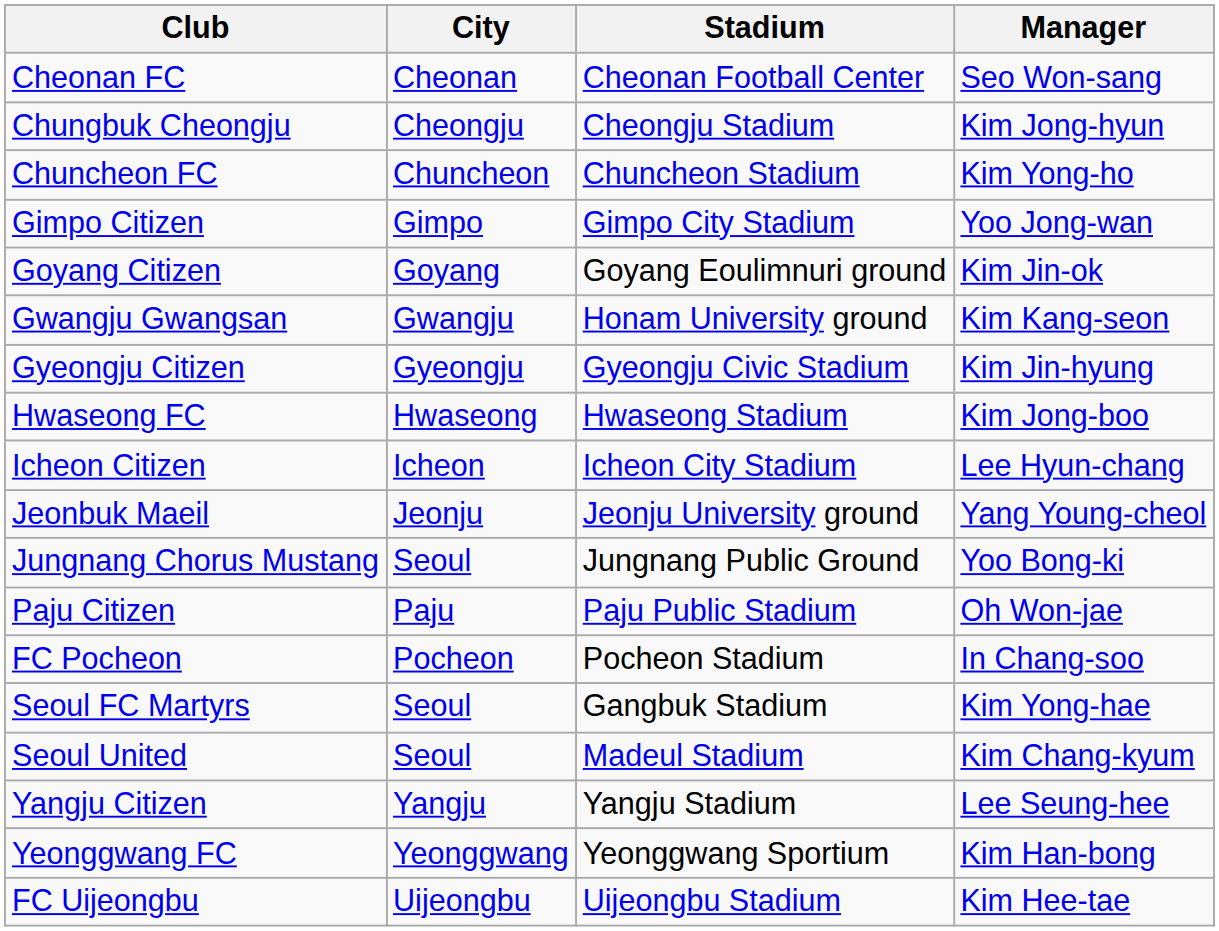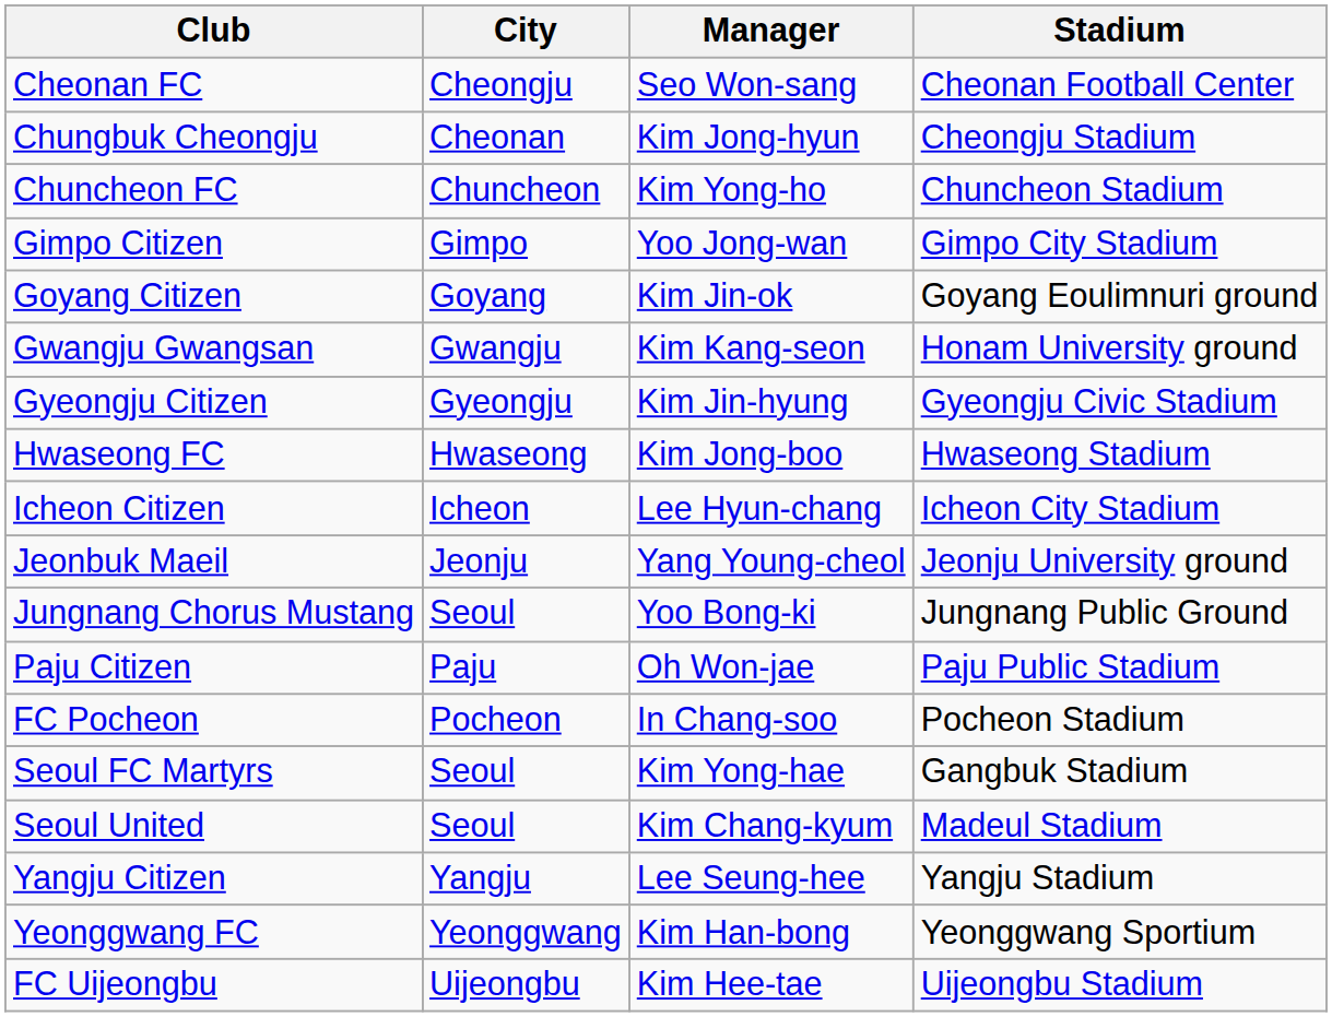 <table class="wikitable sortable" style="text-align: left;">
 <tr>
 <th>Club</th>
 <th>City</th>
+<th>Manager</th>
 <th>Stadium</th>
-<th>Manager</th>
 </tr>
 <tr>
 <td><a href='#'>Cheonan FC</a></td>
-<td><a href='#'>Cheonan</a></td>
+<td><a href='#'>Cheongju</a></td>
+<td> <a href='#'>Seo Won-sang</a></td>
 <td><a href='#'>Cheonan Football Center</a></td>
-<td> <a href='#'>Seo Won-sang</a></td>
 </tr>
 <tr>
 <td><a href='#'>Chungbuk Cheongju</a></td>
-<td><a href='#'>Cheongju</a></td>
+<td><a href='#'>Cheonan</a></td>
+<td> <a href='#'>Kim Jong-hyun</a></td>
 <td><a href='#'>Cheongju Stadium</a></td>
-<td> <a href='#'>Kim Jong-hyun</a></td>
 </tr>
 <tr>
 <td><a href='#'>Chuncheon FC</a></td>
 <td><a href='#'>Chuncheon</a></td>
+<td> <a href='#'>Kim Yong-ho</a></td>
 <td><a href='#'>Chuncheon Stadium</a></td>
-<td> <a href='#'>Kim Yong-ho</a></td>
 </tr>
 <tr>
 <td><a href='#'>Gimpo Citizen</a></td>
 <td><a href='#'>Gimpo</a></td>
+<td> <a href='#'>Yoo Jong-wan</a></td>
 <td><a href='#'>Gimpo City Stadium</a></td>
-<td> <a href='#'>Yoo Jong-wan</a></td>
 </tr>
 <tr>
 <td><a href='#'>Goyang Citizen</a></td>
 <td><a href='#'>Goyang</a></td>
+<td> <a href='#'>Kim Jin-ok</a></td>
 <td>Goyang Eoulimnuri ground</td>
-<td> <a href='#'>Kim Jin-ok</a></td>
 </tr>
 <tr>
 <td><a href='#'>Gwangju Gwangsan</a></td>
 <td><a href='#'>Gwangju</a></td>
+<td> <a href='#'>Kim Kang-seon</a></td>
 <td><a href='#'>Honam University</a> ground</td>
-<td> <a href='#'>Kim Kang-seon</a></td>
 </tr>
 <tr>
 <td><a href='#'>Gyeongju Citizen</a></td>
 <td><a href='#'>Gyeongju</a></td>
+<td> <a href='#'>Kim Jin-hyung</a></td>
 <td><a href='#'>Gyeongju Civic Stadium</a></td>
-<td> <a href='#'>Kim Jin-hyung</a></td>
 </tr>
 <tr>
 <td><a href='#'>Hwaseong FC</a></td>
 <td><a href='#'>Hwaseong</a></td>
+<td> <a href='#'>Kim Jong-boo</a></td>
 <td><a href='#'>Hwaseong Stadium</a></td>
-<td> <a href='#'>Kim Jong-boo</a></td>
 </tr>
 <tr>
 <td><a href='#'>Icheon Citizen</a></td>
 <td><a href='#'>Icheon</a></td>
+<td> <a href='#'>Lee Hyun-chang</a></td>
 <td><a href='#'>Icheon City Stadium</a></td>
-<td> <a href='#'>Lee Hyun-chang</a></td>
 </tr>
 <tr>
 <td><a href='#'>Jeonbuk Maeil</a></td>
 <td><a href='#'>Jeonju</a></td>
+<td> <a href='#'>Yang Young-cheol</a></td>
 <td><a href='#'>Jeonju University</a> ground</td>
-<td> <a href='#'>Yang Young-cheol</a></td>
 </tr>
 <tr>
 <td><a href='#'>Jungnang Chorus Mustang</a></td>
 <td><a href='#'>Seoul</a></td>
+<td> <a href='#'>Yoo Bong-ki</a></td>
 <td>Jungnang Public Ground</td>
-<td> <a href='#'>Yoo Bong-ki</a></td>
 </tr>
 <tr>
 <td><a href='#'>Paju Citizen</a></td>
 <td><a href='#'>Paju</a></td>
+<td> <a href='#'>Oh Won-jae</a></td>
 <td><a href='#'>Paju Public Stadium</a></td>
-<td> <a href='#'>Oh Won-jae</a></td>
 </tr>
 <tr>
 <td><a href='#'>FC Pocheon</a></td>
 <td><a href='#'>Pocheon</a></td>
+<td> <a href='#'>In Chang-soo</a></td>
 <td>Pocheon Stadium</td>
-<td> <a href='#'>In Chang-soo</a></td>
 </tr>
 <tr>
 <td><a href='#'>Seoul FC Martyrs</a></td>
 <td><a href='#'>Seoul</a></td>
+<td> <a href='#'>Kim Yong-hae</a></td>
 <td>Gangbuk Stadium</td>
-<td> <a href='#'>Kim Yong-hae</a></td>
 </tr>
 <tr>
 <td><a href='#'>Seoul United</a></td>
 <td><a href='#'>Seoul</a></td>
+<td> <a href='#'>Kim Chang-kyum</a></td>
 <td><a href='#'>Madeul Stadium</a></td>
-<td> <a href='#'>Kim Chang-kyum</a></td>
 </tr>
 <tr>
 <td><a href='#'>Yangju Citizen</a></td>
 <td><a href='#'>Yangju</a></td>
+<td> <a href='#'>Lee Seung-hee</a></td>
 <td>Yangju Stadium</td>
-<td> <a href='#'>Lee Seung-hee</a></td>
 </tr>
 <tr>
 <td><a href='#'>Yeonggwang FC</a></td>
 <td><a href='#'>Yeonggwang</a></td>
+<td> <a href='#'>Kim Han-bong</a></td>
 <td>Yeonggwang Sportium</td>
-<td> <a href='#'>Kim Han-bong</a></td>
 </tr>
 <tr>
 <td><a href='#'>FC Uijeongbu</a></td>
 <td><a href='#'>Uijeongbu</a></td>
+<td> <a href='#'>Kim Hee-tae</a></td>
 <td><a href='#'>Uijeongbu Stadium</a></td>
-<td> <a href='#'>Kim Hee-tae</a></td>
 </tr>
 </table>
